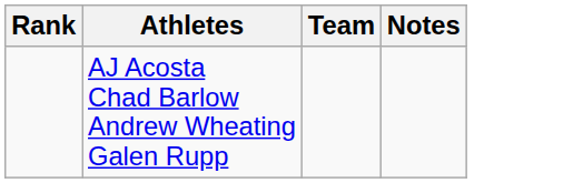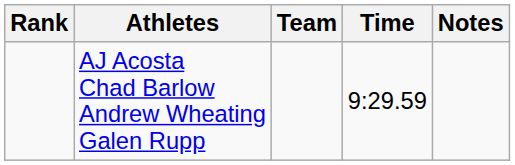 <table class="wikitable sortable">
 <tr>
 <th>Rank</th>
 <th>Athletes</th>
 <th>Team</th>
+<th>Time</th>
 <th>Notes</th>
 </tr>
 <tr>
 <td align=center></td>
 <td><a href='#'>AJ Acosta</a><br><a href='#'>Chad Barlow</a><br><a href='#'>Andrew Wheating</a><br><a href='#'>Galen Rupp</a></td>
 <td></td>
+<td>9:29.59</td>
 <td></td>
 </tr>
 </table>
